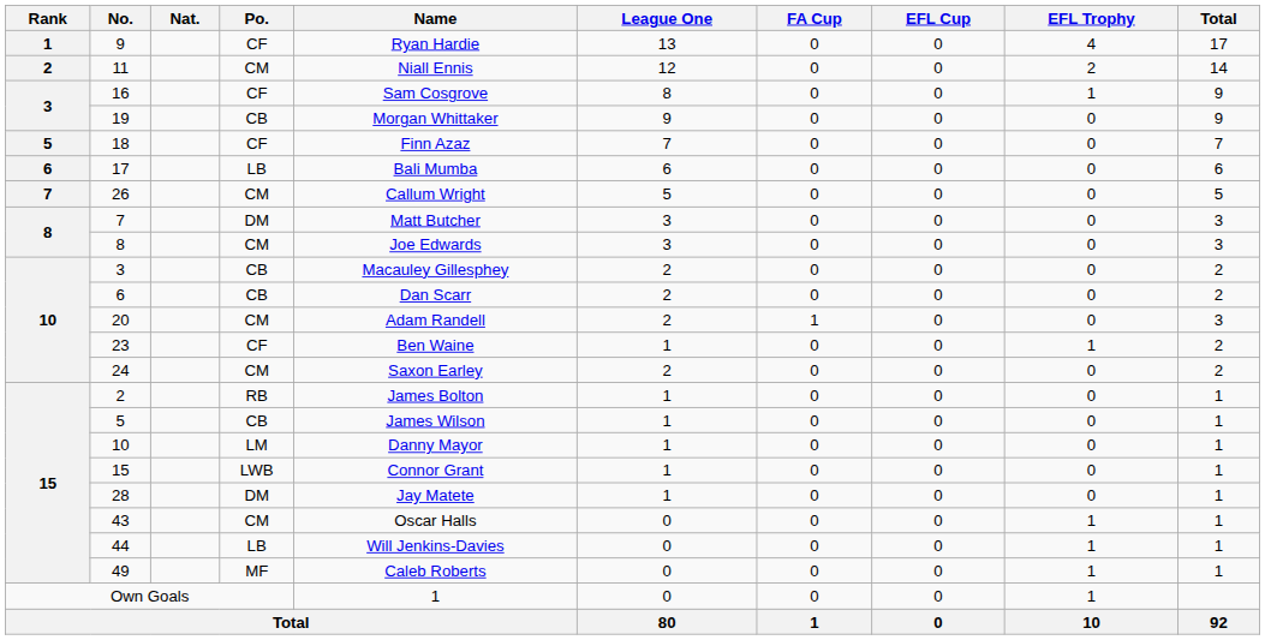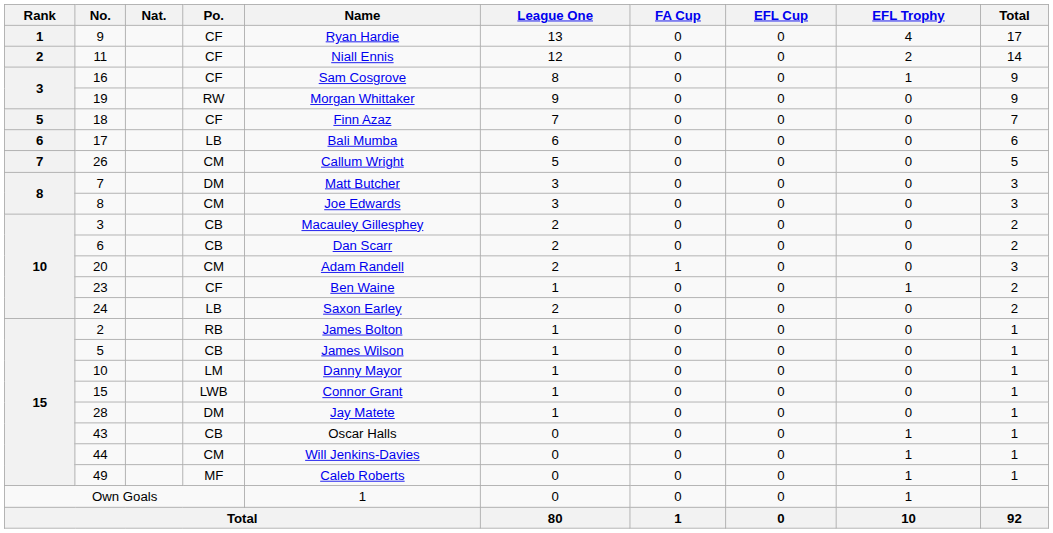 <table class="wikitable" style="text-align:center; font-size:95%; width:95%;">
 <tr>
 <th>Rank</th>
 <th>No.</th>
 <th>Nat.</th>
 <th>Po.</th>
 <th>Name</th>
 <th><a href='#'>League One</a></th>
 <th><a href='#'>FA Cup</a></th>
 <th><a href='#'>EFL Cup</a></th>
 <th><a href='#'>EFL Trophy</a></th>
 <th>Total</th>
 </tr>
 <tr>
 <th rowspan=1>1</th>
 <td>9</td>
 <td></td>
 <td>CF</td>
 <td><a href='#'>Ryan Hardie</a></td>
 <td>13</td>
 <td>0</td>
 <td>0</td>
 <td>4</td>
 <td>17</td>
 </tr>
 <tr>
 <th rowspan=1>2</th>
 <td>11</td>
 <td></td>
-<td>CM</td>
+<td>CF</td>
 <td><a href='#'>Niall Ennis</a></td>
 <td>12</td>
 <td>0</td>
 <td>0</td>
 <td>2</td>
 <td>14</td>
 </tr>
 <tr>
 <th rowspan=2>3</th>
 <td>16</td>
 <td></td>
 <td>CF</td>
 <td><a href='#'>Sam Cosgrove</a></td>
 <td>8</td>
 <td>0</td>
 <td>0</td>
 <td>1</td>
 <td>9</td>
 </tr>
 <tr>
 <td>19</td>
 <td></td>
-<td>CB</td>
+<td>RW</td>
 <td><a href='#'>Morgan Whittaker</a></td>
 <td>9</td>
 <td>0</td>
 <td>0</td>
 <td>0</td>
 <td>9</td>
 </tr>
 <tr>
 <th rowspan=1>5</th>
 <td>18</td>
 <td></td>
 <td>CF</td>
 <td><a href='#'>Finn Azaz</a></td>
 <td>7</td>
 <td>0</td>
 <td>0</td>
 <td>0</td>
 <td>7</td>
 </tr>
 <tr>
 <th rowspan=1>6</th>
 <td>17</td>
 <td></td>
 <td>LB</td>
 <td><a href='#'>Bali Mumba</a></td>
 <td>6</td>
 <td>0</td>
 <td>0</td>
 <td>0</td>
 <td>6</td>
 </tr>
 <tr>
 <th rowspan=1>7</th>
 <td>26</td>
 <td></td>
 <td>CM</td>
 <td><a href='#'>Callum Wright</a></td>
 <td>5</td>
 <td>0</td>
 <td>0</td>
 <td>0</td>
 <td>5</td>
 </tr>
 <tr>
 <th rowspan=2>8</th>
 <td>7</td>
 <td></td>
 <td>DM</td>
 <td><a href='#'>Matt Butcher</a></td>
 <td>3</td>
 <td>0</td>
 <td>0</td>
 <td>0</td>
 <td>3</td>
 </tr>
 <tr>
 <td>8</td>
 <td></td>
 <td>CM</td>
 <td><a href='#'>Joe Edwards</a></td>
 <td>3</td>
 <td>0</td>
 <td>0</td>
 <td>0</td>
 <td>3</td>
 </tr>
 <tr>
 <th rowspan=5>10</th>
 <td>3</td>
 <td></td>
 <td>CB</td>
 <td><a href='#'>Macauley Gillesphey</a></td>
 <td>2</td>
 <td>0</td>
 <td>0</td>
 <td>0</td>
 <td>2</td>
 </tr>
 <tr>
 <td>6</td>
 <td></td>
 <td>CB</td>
 <td><a href='#'>Dan Scarr</a></td>
 <td>2</td>
 <td>0</td>
 <td>0</td>
 <td>0</td>
 <td>2</td>
 </tr>
 <tr>
 <td>20</td>
 <td></td>
 <td>CM</td>
 <td><a href='#'>Adam Randell</a></td>
 <td>2</td>
 <td>1</td>
 <td>0</td>
 <td>0</td>
 <td>3</td>
 </tr>
 <tr>
 <td>23</td>
 <td></td>
 <td>CF</td>
 <td><a href='#'>Ben Waine</a></td>
 <td>1</td>
 <td>0</td>
 <td>0</td>
 <td>1</td>
 <td>2</td>
 </tr>
 <tr>
 <td>24</td>
 <td></td>
-<td>CM</td>
+<td>LB</td>
 <td><a href='#'>Saxon Earley</a></td>
 <td>2</td>
 <td>0</td>
 <td>0</td>
 <td>0</td>
 <td>2</td>
 </tr>
 <tr>
 <th rowspan=8>15</th>
 <td>2</td>
 <td></td>
 <td>RB</td>
 <td><a href='#'>James Bolton</a></td>
 <td>1</td>
 <td>0</td>
 <td>0</td>
 <td>0</td>
 <td>1</td>
 </tr>
 <tr>
 <td>5</td>
 <td></td>
 <td>CB</td>
 <td><a href='#'>James Wilson</a></td>
 <td>1</td>
 <td>0</td>
 <td>0</td>
 <td>0</td>
 <td>1</td>
 </tr>
 <tr>
 <td>10</td>
 <td></td>
 <td>LM</td>
 <td><a href='#'>Danny Mayor</a></td>
 <td>1</td>
 <td>0</td>
 <td>0</td>
 <td>0</td>
 <td>1</td>
 </tr>
 <tr>
 <td>15</td>
 <td></td>
 <td>LWB</td>
 <td><a href='#'>Connor Grant</a></td>
 <td>1</td>
 <td>0</td>
 <td>0</td>
 <td>0</td>
 <td>1</td>
 </tr>
 <tr>
 <td>28</td>
 <td></td>
 <td>DM</td>
 <td><a href='#'>Jay Matete</a></td>
 <td>1</td>
 <td>0</td>
 <td>0</td>
 <td>0</td>
 <td>1</td>
 </tr>
 <tr>
 <td>43</td>
 <td></td>
-<td>CM</td>
+<td>CB</td>
 <td>Oscar Halls</td>
 <td>0</td>
 <td>0</td>
 <td>0</td>
 <td>1</td>
 <td>1</td>
 </tr>
 <tr>
 <td>44</td>
 <td></td>
-<td>LB</td>
+<td>CM</td>
 <td><a href='#'>Will Jenkins-Davies</a></td>
 <td>0</td>
 <td>0</td>
 <td>0</td>
 <td>1</td>
 <td>1</td>
 </tr>
 <tr>
 <td>49</td>
 <td></td>
 <td>MF</td>
 <td><a href='#'>Caleb Roberts</a></td>
 <td>0</td>
 <td>0</td>
 <td>0</td>
 <td>1</td>
 <td>1</td>
 </tr>
 <tr>
 <td colspan=4>Own Goals</td>
 <td>1</td>
 <td>0</td>
 <td>0</td>
 <td>0</td>
 <td>1</td>
 </tr>
 <tr>
 <th colspan=5>Total</th>
 <th>80</th>
 <th>1</th>
 <th>0</th>
 <th>10</th>
 <th>92</th>
 </tr>
 </table>
